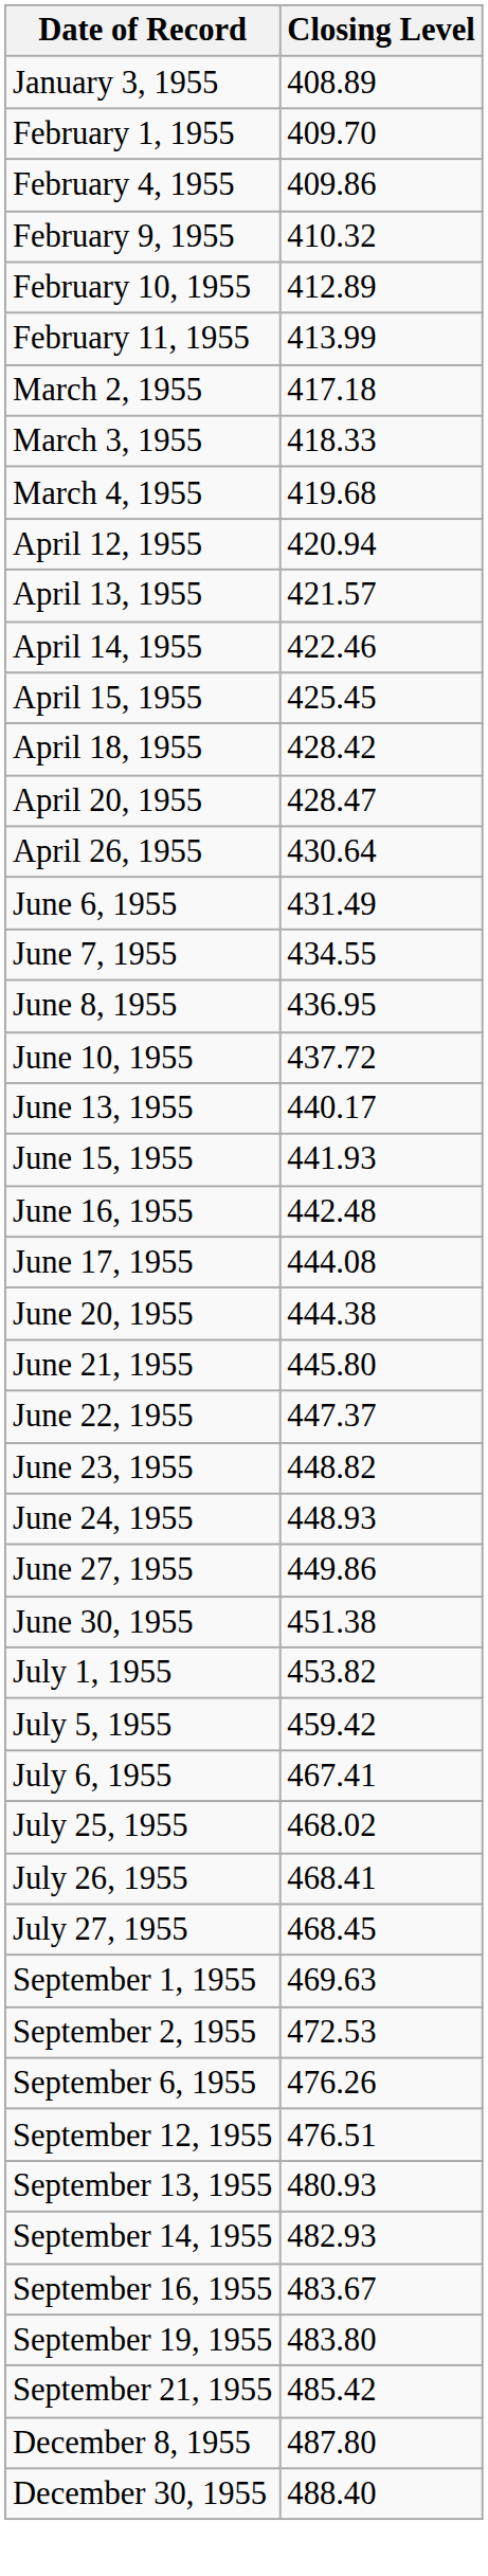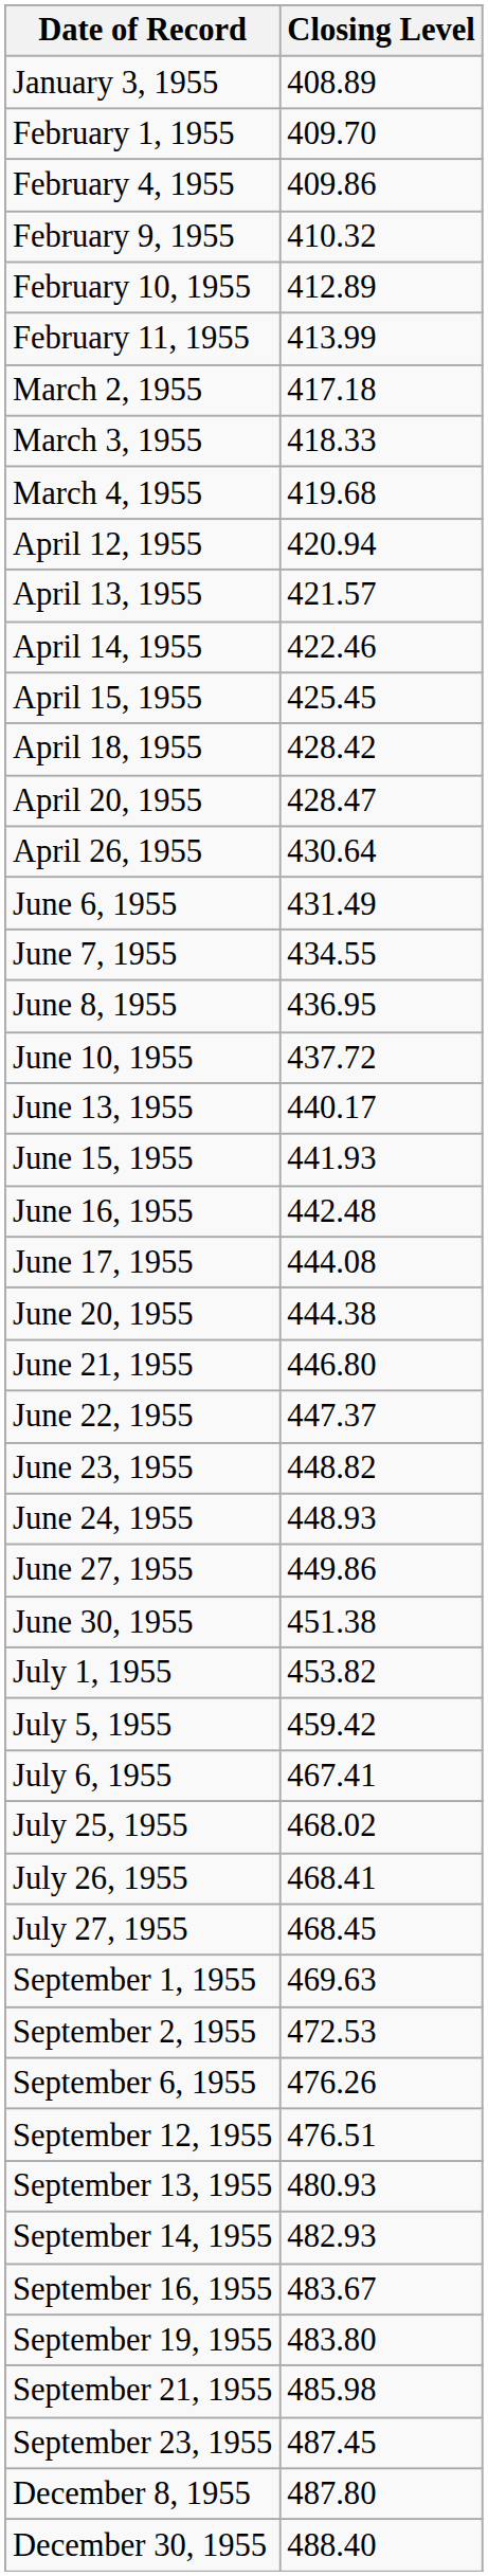 <table class="wikitable">
 <tr>
 <th>Date of Record</th>
 <th>Closing Level</th>
 </tr>
 <tr>
 <td>January 3, 1955</td>
 <td>408.89</td>
 </tr>
 <tr>
 <td>February 1, 1955</td>
 <td>409.70</td>
 </tr>
 <tr>
 <td>February 4, 1955</td>
 <td>409.86</td>
 </tr>
 <tr>
 <td>February 9, 1955</td>
 <td>410.32</td>
 </tr>
 <tr>
 <td>February 10, 1955</td>
 <td>412.89</td>
 </tr>
 <tr>
 <td>February 11, 1955</td>
 <td>413.99</td>
 </tr>
 <tr>
 <td>March 2, 1955</td>
 <td>417.18</td>
 </tr>
 <tr>
 <td>March 3, 1955</td>
 <td>418.33</td>
 </tr>
 <tr>
 <td>March 4, 1955</td>
 <td>419.68</td>
 </tr>
 <tr>
 <td>April 12, 1955</td>
 <td>420.94</td>
 </tr>
 <tr>
 <td>April 13, 1955</td>
 <td>421.57</td>
 </tr>
 <tr>
 <td>April 14, 1955</td>
 <td>422.46</td>
 </tr>
 <tr>
 <td>April 15, 1955</td>
 <td>425.45</td>
 </tr>
 <tr>
 <td>April 18, 1955</td>
 <td>428.42</td>
 </tr>
 <tr>
 <td>April 20, 1955</td>
 <td>428.47</td>
 </tr>
 <tr>
 <td>April 26, 1955</td>
 <td>430.64</td>
 </tr>
 <tr>
 <td>June 6, 1955</td>
 <td>431.49</td>
 </tr>
 <tr>
 <td>June 7, 1955</td>
 <td>434.55</td>
 </tr>
 <tr>
 <td>June 8, 1955</td>
 <td>436.95</td>
 </tr>
 <tr>
 <td>June 10, 1955</td>
 <td>437.72</td>
 </tr>
 <tr>
 <td>June 13, 1955</td>
 <td>440.17</td>
 </tr>
 <tr>
 <td>June 15, 1955</td>
 <td>441.93</td>
 </tr>
 <tr>
 <td>June 16, 1955</td>
 <td>442.48</td>
 </tr>
 <tr>
 <td>June 17, 1955</td>
 <td>444.08</td>
 </tr>
 <tr>
 <td>June 20, 1955</td>
 <td>444.38</td>
 </tr>
 <tr>
 <td>June 21, 1955</td>
-<td>445.80</td>
+<td>446.80</td>
 </tr>
 <tr>
 <td>June 22, 1955</td>
 <td>447.37</td>
 </tr>
 <tr>
 <td>June 23, 1955</td>
 <td>448.82</td>
 </tr>
 <tr>
 <td>June 24, 1955</td>
 <td>448.93</td>
 </tr>
 <tr>
 <td>June 27, 1955</td>
 <td>449.86</td>
 </tr>
 <tr>
 <td>June 30, 1955</td>
 <td>451.38</td>
 </tr>
 <tr>
 <td>July 1, 1955</td>
 <td>453.82</td>
 </tr>
 <tr>
 <td>July 5, 1955</td>
 <td>459.42</td>
 </tr>
 <tr>
 <td>July 6, 1955</td>
 <td>467.41</td>
 </tr>
 <tr>
 <td>July 25, 1955</td>
 <td>468.02</td>
 </tr>
 <tr>
 <td>July 26, 1955</td>
 <td>468.41</td>
 </tr>
 <tr>
 <td>July 27, 1955</td>
 <td>468.45</td>
 </tr>
 <tr>
 <td>September 1, 1955</td>
 <td>469.63</td>
 </tr>
 <tr>
 <td>September 2, 1955</td>
 <td>472.53</td>
 </tr>
 <tr>
 <td>September 6, 1955</td>
 <td>476.26</td>
 </tr>
 <tr>
 <td>September 12, 1955</td>
 <td>476.51</td>
 </tr>
 <tr>
 <td>September 13, 1955</td>
 <td>480.93</td>
 </tr>
 <tr>
 <td>September 14, 1955</td>
 <td>482.93</td>
 </tr>
 <tr>
 <td>September 16, 1955</td>
 <td>483.67</td>
 </tr>
 <tr>
 <td>September 19, 1955</td>
 <td>483.80</td>
 </tr>
 <tr>
 <td>September 21, 1955</td>
-<td>485.42</td>
+<td>485.98</td>
+</tr>
+<tr>
+<td>September 23, 1955</td>
+<td>487.45</td>
 </tr>
 <tr>
 <td>December 8, 1955</td>
 <td>487.80</td>
 </tr>
 <tr>
 <td>December 30, 1955</td>
 <td>488.40</td>
 </tr>
 </table>
